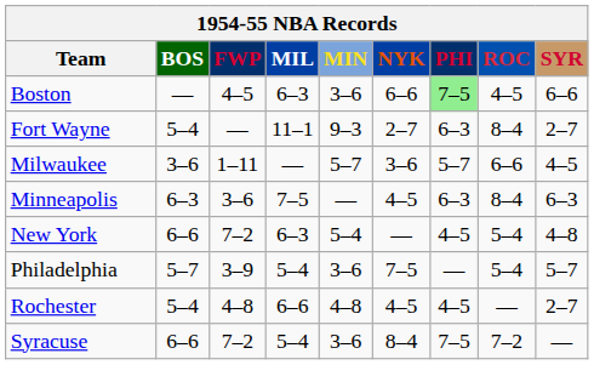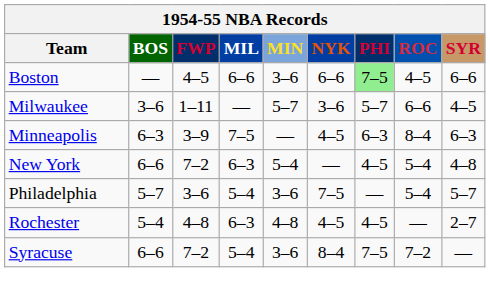 <table class="wikitable" style="font-size:95%; text-align:center;">
 <tr>
 <th colspan=9>1954-55 NBA Records</th>
 </tr>
 <tr>
 <th width=100>Team</th>
 <th style="background:#006400;color:#FFFFFF;width=35">BOS</th>
 <th style="background:#012F6B;color:#D40032;width=35">FWP</th>
 <th style="background:#003EA4;color:#FFFFFF;width=35">MIL</th>
 <th style="background:#7BA4DB;color:#FBE122;width=35">MIN</th>
 <th style="background:#003EA4;color:#E45206;width=35">NYK</th>
 <th style="background:#012F6B;color:#D50033;width=35">PHI</th>
 <th style="background:#0050B0;color:#D82A3C;width=35">ROC</th>
 <th style="background:#C79968;color:#D20032;width=35">SYR</th>
 </tr>
 <tr>
 <td style="text-align:left;"><a href='#'>Boston</a></td>
 <td>—</td>
 <td>4–5</td>
-<td>6–3</td>
+<td>6–6</td>
 <td>3–6</td>
 <td>6–6</td>
 <td style="background: lightgreen;">7–5</td>
 <td>4–5</td>
 <td>6–6</td>
-</tr>
-<tr>
-<td style="text-align:left;"><a href='#'>Fort Wayne</a></td>
-<td>5–4</td>
-<td>—</td>
-<td>11–1</td>
-<td>9–3</td>
-<td>2–7</td>
-<td>6–3</td>
-<td>8–4</td>
-<td>2–7</td>
 </tr>
 <tr>
 <td style="text-align:left;"><a href='#'>Milwaukee</a></td>
 <td>3–6</td>
 <td>1–11</td>
 <td>—</td>
 <td>5–7</td>
 <td>3–6</td>
 <td>5–7</td>
 <td>6–6</td>
 <td>4–5</td>
 </tr>
 <tr>
 <td style="text-align:left;"><a href='#'>Minneapolis</a></td>
 <td>6–3</td>
-<td>3–6</td>
+<td>3–9</td>
 <td>7–5</td>
 <td>—</td>
 <td>4–5</td>
 <td>6–3</td>
 <td>8–4</td>
 <td>6–3</td>
 </tr>
 <tr>
 <td style="text-align:left;"><a href='#'>New York</a></td>
 <td>6–6</td>
 <td>7–2</td>
 <td>6–3</td>
 <td>5–4</td>
 <td>—</td>
 <td>4–5</td>
 <td>5–4</td>
 <td>4–8</td>
 </tr>
 <tr>
 <td style="text-align:left;">Philadelphia</td>
 <td>5–7</td>
-<td>3–9</td>
+<td>3–6</td>
 <td>5–4</td>
 <td>3–6</td>
 <td>7–5</td>
 <td>—</td>
 <td>5–4</td>
 <td>5–7</td>
 </tr>
 <tr>
 <td style="text-align:left;"><a href='#'>Rochester</a></td>
 <td>5–4</td>
 <td>4–8</td>
-<td>6–6</td>
+<td>6–3</td>
 <td>4–8</td>
 <td>4–5</td>
 <td>4–5</td>
 <td>—</td>
 <td>2–7</td>
 </tr>
 <tr>
 <td style="text-align:left;"><a href='#'>Syracuse</a></td>
 <td>6–6</td>
 <td>7–2</td>
 <td>5–4</td>
 <td>3–6</td>
 <td>8–4</td>
 <td>7–5</td>
 <td>7–2</td>
 <td>—</td>
 </tr>
 </table>
